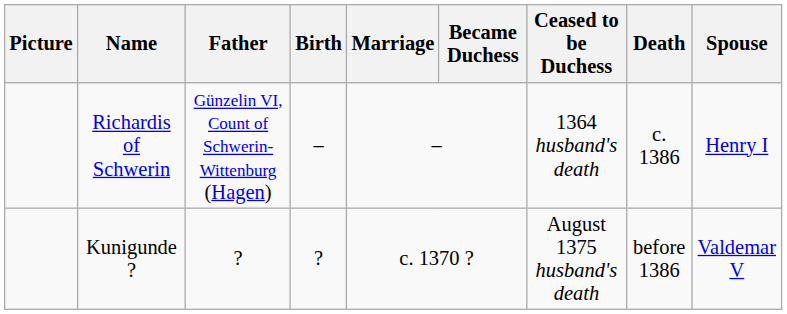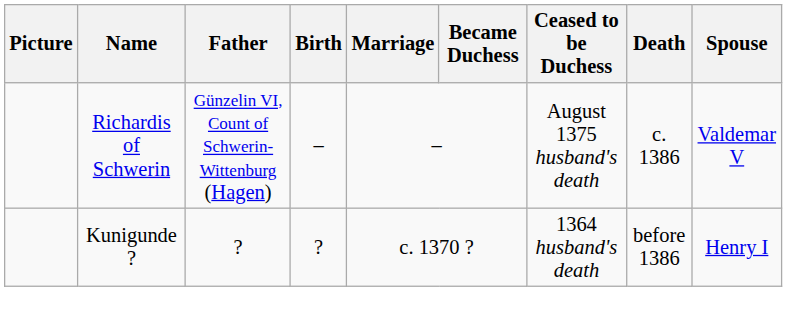 <table class="wikitable" style="text-align: center">
 <tr>
 <th scope="col">Picture</th>
 <th scope="col">Name</th>
 <th scope="col">Father</th>
 <th scope="col">Birth</th>
 <th scope="col">Marriage</th>
 <th scope="col">Became Duchess</th>
 <th scope="col">Ceased to be Duchess</th>
 <th scope="col">Death</th>
 <th scope="col">Spouse</th>
 </tr>
 <tr>
 <td></td>
 <td><a href='#'>Richardis of Schwerin</a></td>
 <td><small><a href='#'>Günzelin VI, Count of Schwerin-Wittenburg</a></small><br>(<a href='#'>Hagen</a>)</td>
 <td>–</td>
 <td colspan="2">–</td>
-<td>1364<br><em>husband's death</em></td>
+<td>August 1375<br><em>husband's death</em></td>
 <td>c. 1386</td>
-<td><a href='#'>Henry I</a></td>
+<td><a href='#'>Valdemar V</a></td>
 </tr>
 <tr>
 <td></td>
 <td>Kunigunde ?</td>
 <td>?</td>
 <td>?</td>
 <td colspan="2">c. 1370 ?</td>
-<td>August 1375<br><em>husband's death</em></td>
+<td>1364<br><em>husband's death</em></td>
 <td>before 1386</td>
-<td><a href='#'>Valdemar V</a></td>
+<td><a href='#'>Henry I</a></td>
 </tr>
 </table>
